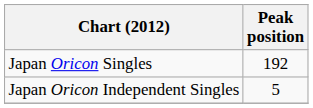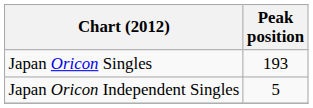 <table class="wikitable">
 <tr>
 <th align="left">Chart (2012)</th>
 <th align="center">Peak<br>position</th>
 </tr>
 <tr>
 <td>Japan <em><a href='#'>Oricon</a></em> Singles</td>
-<td align="center">192</td>
+<td align="center">193</td>
 </tr>
 <tr>
 <td>Japan <em>Oricon</em> Independent Singles</td>
 <td align="center">5</td>
 </tr>
 <tr>
 </tr>
 </table>
